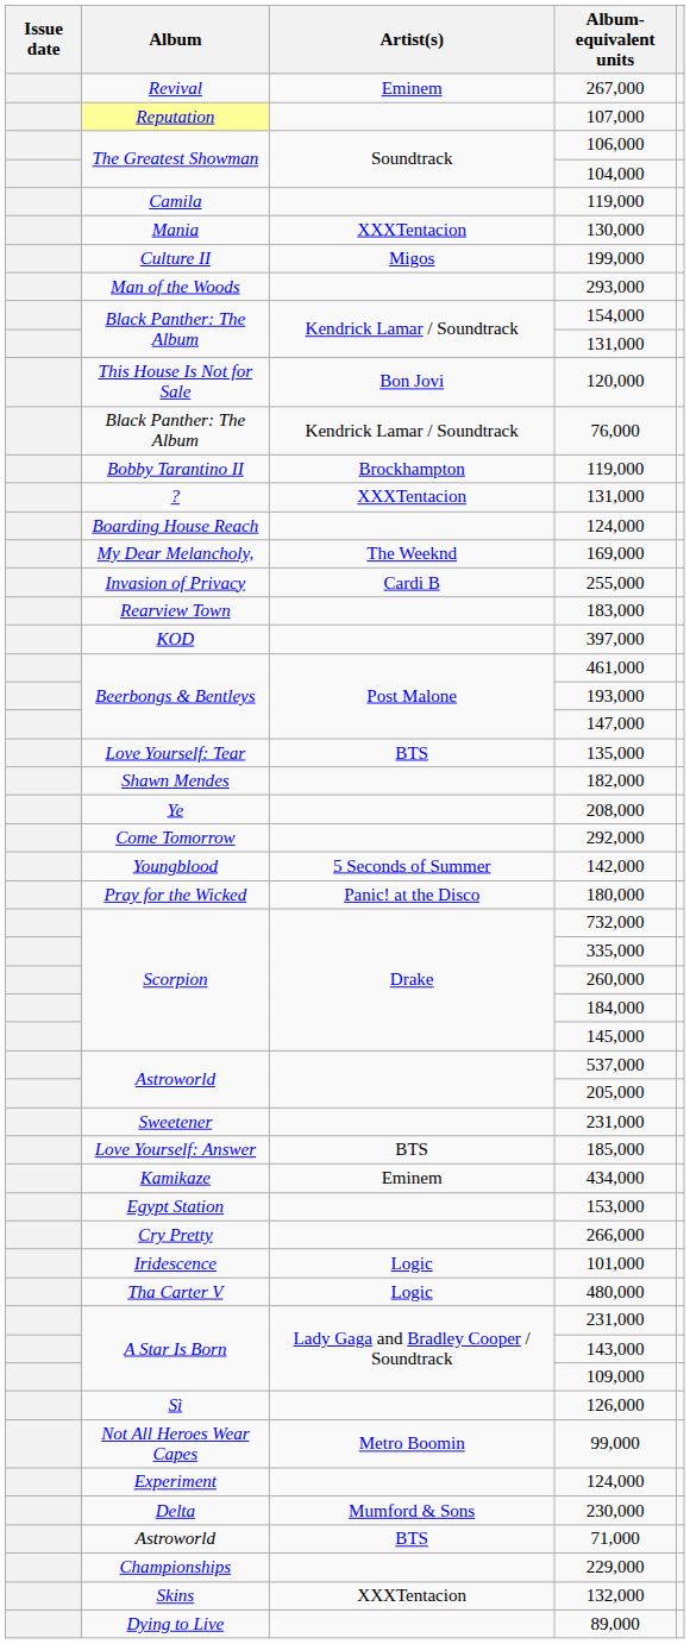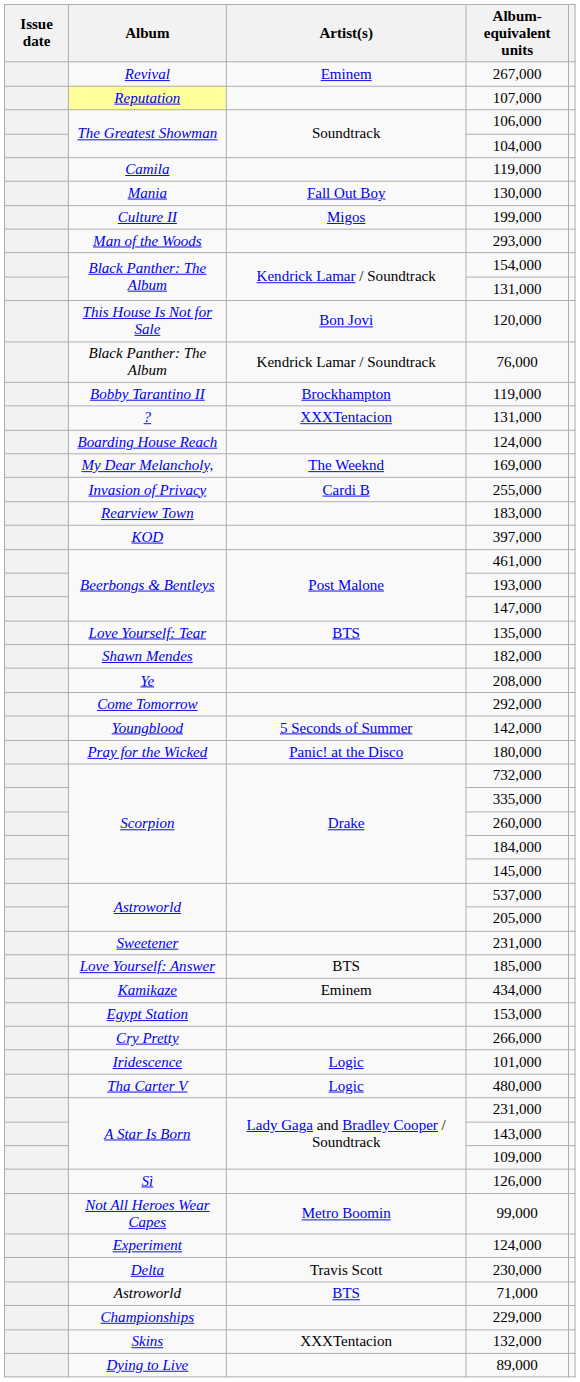 <table class="wikitable sortable plainrowheaders" style="text-align: center">
 <tr>
 <th scope=col>Issue date</th>
 <th scope=col>Album</th>
 <th scope=col>Artist(s)</th>
 <th scope=col>Album-<br>equivalent units</th>
 <th scope=col class="unsortable"></th>
 </tr>
 <tr>
 <th scope="row"></th>
 <td><em><a href='#'>Revival</a></em></td>
 <td><a href='#'>Eminem</a></td>
 <td>267,000</td>
 <td></td>
 </tr>
 <tr>
 <th scope="row"></th>
 <td bgcolor=#FFFF99><em><a href='#'>Reputation</a></em> </td>
 <td></td>
 <td>107,000</td>
 <td></td>
 </tr>
 <tr>
 <th scope="row"></th>
 <td rowspan="2"><em><a href='#'>The Greatest Showman</a></em></td>
 <td rowspan="2">Soundtrack</td>
 <td>106,000</td>
 <td></td>
 </tr>
 <tr>
 <th scope="row"></th>
 <td>104,000</td>
 <td></td>
 </tr>
 <tr>
 <th scope="row"></th>
 <td><em><a href='#'>Camila</a></em></td>
 <td></td>
 <td>119,000</td>
 <td></td>
 </tr>
 <tr>
 <th scope="row"></th>
 <td><em><a href='#'>Mania</a></em></td>
-<td><a href='#'>XXXTentacion</a></td>
+<td><a href='#'>Fall Out Boy</a></td>
 <td>130,000</td>
 <td></td>
 </tr>
 <tr>
 <th scope="row"></th>
 <td><em><a href='#'>Culture II</a></em></td>
 <td><a href='#'>Migos</a></td>
 <td>199,000</td>
 <td></td>
 </tr>
 <tr>
 <th scope="row"></th>
 <td><em><a href='#'>Man of the Woods</a></em></td>
 <td></td>
 <td>293,000</td>
 <td></td>
 </tr>
 <tr>
 <th scope="row"></th>
 <td rowspan="2"><em><a href='#'>Black Panther: The Album</a></em></td>
 <td rowspan="2"><a href='#'>Kendrick Lamar</a> / Soundtrack</td>
 <td>154,000</td>
 <td></td>
 </tr>
 <tr>
 <th scope="row"></th>
 <td>131,000</td>
 <td></td>
 </tr>
 <tr>
 <th scope="row"></th>
 <td><em><a href='#'>This House Is Not for Sale</a></em></td>
 <td><a href='#'>Bon Jovi</a></td>
 <td>120,000</td>
 <td></td>
 </tr>
 <tr>
 <th scope="row"></th>
 <td><em>Black Panther: The Album</em></td>
 <td>Kendrick Lamar / Soundtrack</td>
 <td>76,000</td>
 <td></td>
 </tr>
 <tr>
 <th scope="row"></th>
 <td><em><a href='#'>Bobby Tarantino II</a></em></td>
 <td><a href='#'>Brockhampton</a></td>
 <td>119,000</td>
 <td></td>
 </tr>
 <tr>
 <th scope="row"></th>
 <td><em><a href='#'>?</a></em></td>
 <td><a href='#'>XXXTentacion</a></td>
 <td>131,000</td>
 <td></td>
 </tr>
 <tr>
 <th scope="row"></th>
 <td><em><a href='#'>Boarding House Reach</a></em></td>
 <td></td>
 <td>124,000</td>
 <td></td>
 </tr>
 <tr>
 <th scope="row"></th>
 <td><em><a href='#'>My Dear Melancholy,</a></em></td>
 <td data-sort-value="Weeknd, The"><a href='#'>The Weeknd</a></td>
 <td>169,000</td>
 <td></td>
 </tr>
 <tr>
 <th scope="row"></th>
 <td><em><a href='#'>Invasion of Privacy</a></em></td>
 <td><a href='#'>Cardi B</a></td>
 <td>255,000</td>
 <td></td>
 </tr>
 <tr>
 <th scope="row"></th>
 <td><em><a href='#'>Rearview Town</a></em></td>
 <td></td>
 <td>183,000</td>
 <td></td>
 </tr>
 <tr>
 <th scope="row"></th>
 <td><em><a href='#'>KOD</a></em></td>
 <td></td>
 <td>397,000</td>
 <td></td>
 </tr>
 <tr>
 <th scope="row"></th>
 <td rowspan="3"><em><a href='#'>Beerbongs & Bentleys</a></em></td>
 <td rowspan="3"><a href='#'>Post Malone</a></td>
 <td>461,000</td>
 <td></td>
 </tr>
 <tr>
 <th scope="row"></th>
 <td>193,000</td>
 <td></td>
 </tr>
 <tr>
 <th scope="row"></th>
 <td>147,000</td>
 <td></td>
 </tr>
 <tr>
 <th scope="row"></th>
 <td><em><a href='#'>Love Yourself: Tear</a></em></td>
 <td><a href='#'>BTS</a></td>
 <td>135,000</td>
 <td></td>
 </tr>
 <tr>
 <th scope="row"></th>
 <td><em><a href='#'>Shawn Mendes</a></em></td>
 <td></td>
 <td>182,000</td>
 <td></td>
 </tr>
 <tr>
 <th scope="row"></th>
 <td><em><a href='#'>Ye</a></em></td>
 <td></td>
 <td>208,000</td>
 <td></td>
 </tr>
 <tr>
 <th scope="row"></th>
 <td><em><a href='#'>Come Tomorrow</a></em></td>
 <td></td>
 <td>292,000</td>
 <td></td>
 </tr>
 <tr>
 <th scope="row"></th>
 <td><em><a href='#'>Youngblood</a></em></td>
 <td data-sort-value="Five Seconds of Summer"><a href='#'>5 Seconds of Summer</a></td>
 <td>142,000</td>
 <td></td>
 </tr>
 <tr>
 <th scope="row"></th>
 <td><em><a href='#'>Pray for the Wicked</a></em></td>
 <td><a href='#'>Panic! at the Disco</a></td>
 <td>180,000</td>
 <td></td>
 </tr>
 <tr>
 <th scope="row"></th>
 <td rowspan="5"><em><a href='#'>Scorpion</a></em></td>
 <td rowspan="5"><a href='#'>Drake</a></td>
 <td>732,000</td>
 <td></td>
 </tr>
 <tr>
 <th scope="row"></th>
 <td>335,000</td>
 <td></td>
 </tr>
 <tr>
 <th scope="row"></th>
 <td>260,000</td>
 <td></td>
 </tr>
 <tr>
 <th scope="row"></th>
 <td>184,000</td>
 <td></td>
 </tr>
 <tr>
 <th scope="row"></th>
 <td>145,000</td>
 <td></td>
 </tr>
 <tr>
 <th scope="row"></th>
 <td rowspan="2"><em><a href='#'>Astroworld</a></em></td>
 <td rowspan="2"></td>
 <td>537,000</td>
 <td></td>
 </tr>
 <tr>
 <th scope="row"></th>
 <td>205,000</td>
 <td></td>
 </tr>
 <tr>
 <th scope="row"></th>
 <td><em><a href='#'>Sweetener</a></em></td>
 <td></td>
 <td>231,000</td>
 <td></td>
 </tr>
 <tr>
 <th scope="row"></th>
 <td><em><a href='#'>Love Yourself: Answer</a></em></td>
 <td>BTS</td>
 <td>185,000</td>
 <td></td>
 </tr>
 <tr>
 <th scope="row"></th>
 <td><em><a href='#'>Kamikaze</a></em></td>
 <td>Eminem</td>
 <td>434,000</td>
 <td></td>
 </tr>
 <tr>
 <th scope="row"></th>
 <td><em><a href='#'>Egypt Station</a></em></td>
 <td></td>
 <td>153,000</td>
 <td></td>
 </tr>
 <tr>
 <th scope="row"></th>
 <td><em><a href='#'>Cry Pretty</a></em></td>
 <td></td>
 <td>266,000</td>
 <td></td>
 </tr>
 <tr>
 <th scope="row"></th>
 <td><em><a href='#'>Iridescence</a></em></td>
 <td><a href='#'>Logic</a></td>
 <td>101,000</td>
 <td></td>
 </tr>
 <tr>
 <th scope="row"></th>
 <td><em><a href='#'>Tha Carter V</a></em></td>
 <td><a href='#'>Logic</a></td>
 <td>480,000</td>
 <td></td>
 </tr>
 <tr>
 <th scope="row"></th>
 <td rowspan="3"><em><a href='#'>A Star Is Born</a></em></td>
 <td rowspan="3"><a href='#'>Lady Gaga</a> and <a href='#'>Bradley Cooper</a> / Soundtrack</td>
 <td>231,000</td>
 <td></td>
 </tr>
 <tr>
 <th scope="row"></th>
 <td>143,000</td>
 <td></td>
 </tr>
 <tr>
 <th scope="row"></th>
 <td>109,000</td>
 <td></td>
 </tr>
 <tr>
 <th scope="row"></th>
 <td><em><a href='#'>Sì</a></em></td>
 <td></td>
 <td>126,000</td>
 <td></td>
 </tr>
 <tr>
 <th scope="row"></th>
 <td><em><a href='#'>Not All Heroes Wear Capes</a></em></td>
 <td><a href='#'>Metro Boomin</a></td>
 <td>99,000</td>
 <td></td>
 </tr>
 <tr>
 <th scope="row"></th>
 <td><em><a href='#'>Experiment</a></em></td>
 <td></td>
 <td>124,000</td>
 <td></td>
 </tr>
 <tr>
 <th scope="row"></th>
 <td><em><a href='#'>Delta</a></em></td>
-<td><a href='#'>Mumford & Sons</a></td>
+<td data-sort-value="Scott, Travis">Travis Scott</td>
 <td>230,000</td>
 <td></td>
 </tr>
 <tr>
 <th scope="row"></th>
 <td><em>Astroworld</em></td>
 <td><a href='#'>BTS</a></td>
 <td>71,000</td>
 <td></td>
 </tr>
 <tr>
 <th scope="row"></th>
 <td><em><a href='#'>Championships</a></em></td>
 <td></td>
 <td>229,000</td>
 <td></td>
 </tr>
 <tr>
 <th scope="row"></th>
 <td><em><a href='#'>Skins</a></em></td>
 <td>XXXTentacion</td>
 <td>132,000</td>
 <td></td>
 </tr>
 <tr>
 <th scope="row"></th>
 <td><em><a href='#'>Dying to Live</a></em></td>
 <td></td>
 <td>89,000</td>
 <td></td>
 </tr>
 </table>
